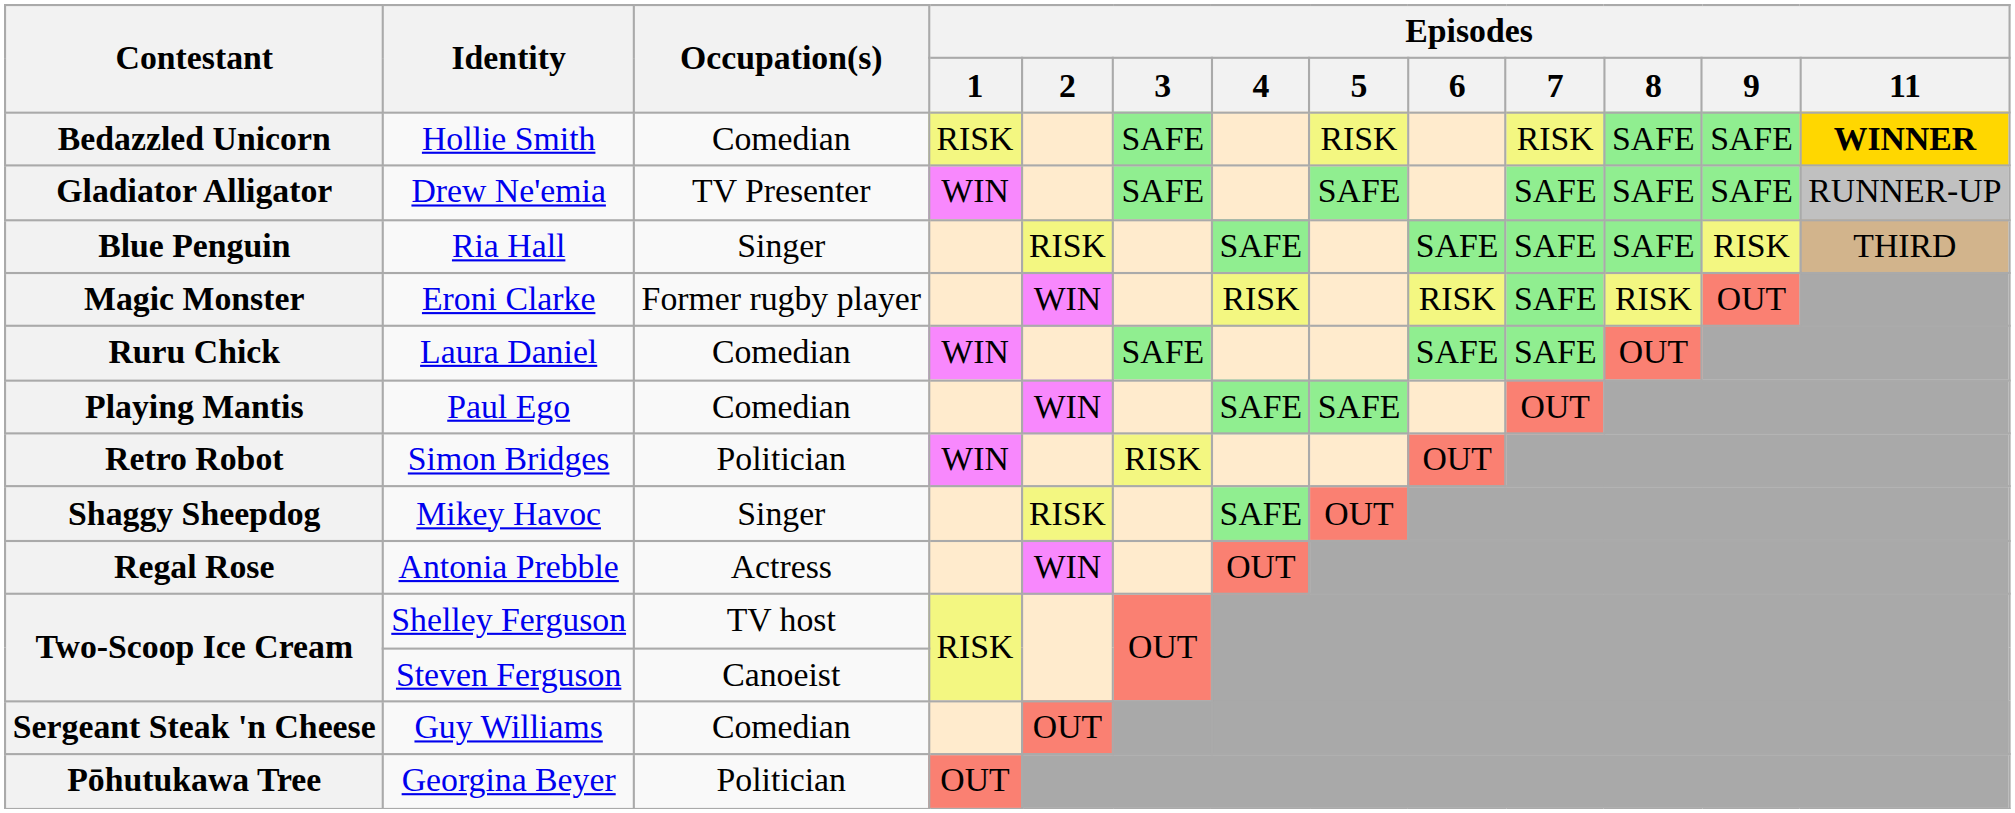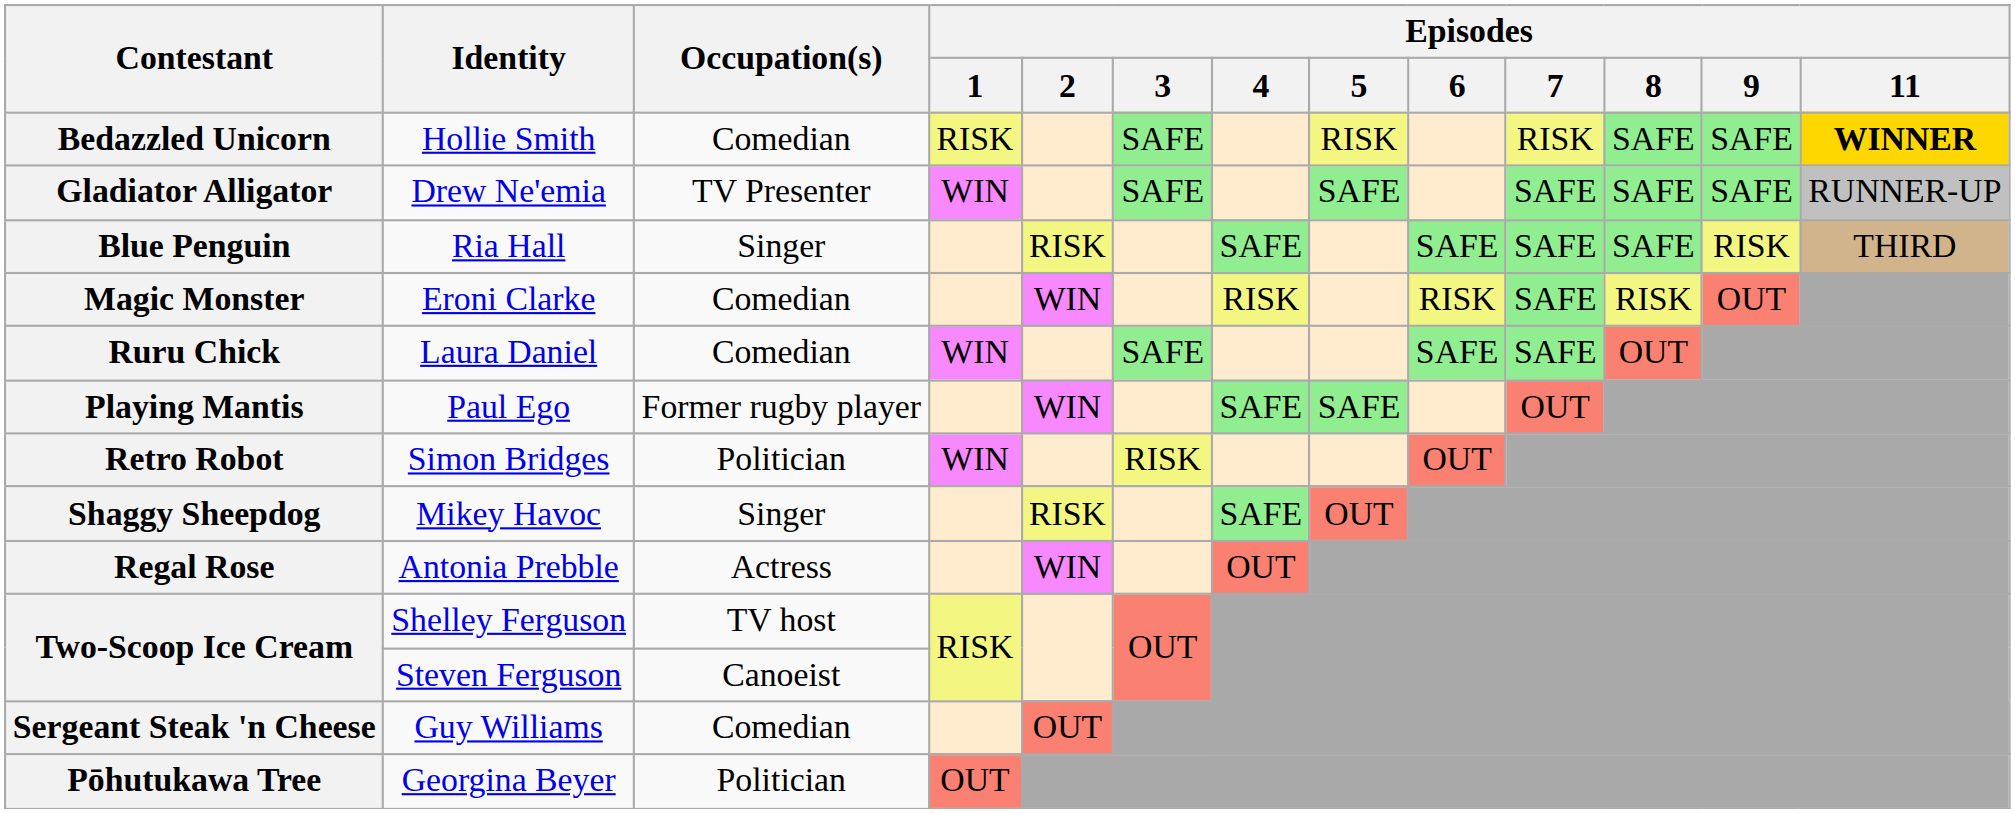 <table class="wikitable plainrowheaders" style="text-align: center;">
 <tr>
 <th rowspan="2">Contestant</th>
 <th rowspan="2">Identity</th>
 <th rowspan="2">Occupation(s)</th>
 <th colspan="10">Episodes</th>
 </tr>
 <tr>
 <th>1</th>
 <th>2</th>
 <th>3</th>
 <th>4</th>
 <th>5</th>
 <th>6</th>
 <th>7</th>
 <th>8</th>
 <th>9</th>
 <th>11</th>
 </tr>
 <tr>
 <th>Bedazzled Unicorn</th>
 <td><a href='#'>Hollie Smith</a></td>
 <td>Comedian</td>
 <td bgcolor=#F3F781>RISK</td>
 <td bgcolor="#FFEBCD"></td>
 <td bgcolor="lightgreen">SAFE</td>
 <td bgcolor="#FFEBCD"></td>
 <td bgcolor=#F3F781>RISK</td>
 <td bgcolor="#FFEBCD"></td>
 <td bgcolor=#F3F781>RISK</td>
 <td bgcolor="lightgreen">SAFE</td>
 <td bgcolor="lightgreen">SAFE</td>
 <td bgcolor="gold"><strong>WINNER</strong></td>
 </tr>
 <tr>
 <th>Gladiator Alligator</th>
 <td><a href='#'>Drew Ne'emia</a></td>
 <td>TV Presenter</td>
 <td bgcolor=#F888FD>WIN</td>
 <td bgcolor="#FFEBCD"></td>
 <td bgcolor="lightgreen">SAFE</td>
 <td bgcolor="#FFEBCD"></td>
 <td bgcolor="lightgreen">SAFE</td>
 <td bgcolor="#FFEBCD"></td>
 <td bgcolor="lightgreen">SAFE</td>
 <td bgcolor="lightgreen">SAFE</td>
 <td bgcolor="lightgreen">SAFE</td>
 <td bgcolor="silver">RUNNER-UP</td>
 </tr>
 <tr>
 <th>Blue Penguin</th>
 <td><a href='#'>Ria Hall</a></td>
 <td>Singer</td>
 <td bgcolor="#FFEBCD"></td>
 <td bgcolor=#F3F781>RISK</td>
 <td bgcolor="#FFEBCD"></td>
 <td bgcolor="lightgreen">SAFE</td>
 <td bgcolor="#FFEBCD"></td>
 <td bgcolor="lightgreen">SAFE</td>
 <td bgcolor="lightgreen">SAFE</td>
 <td bgcolor="lightgreen">SAFE</td>
 <td bgcolor=#F3F781>RISK</td>
 <td bgcolor="tan">THIRD</td>
 </tr>
 <tr>
 <th>Magic Monster</th>
 <td><a href='#'>Eroni Clarke</a></td>
-<td>Former rugby player</td>
+<td>Comedian</td>
 <td bgcolor="#FFEBCD"></td>
 <td bgcolor=#F888FD>WIN</td>
 <td bgcolor="#FFEBCD"></td>
 <td bgcolor=#F3F781>RISK</td>
 <td bgcolor="#FFEBCD"></td>
 <td bgcolor=#F3F781>RISK</td>
 <td bgcolor="lightgreen">SAFE</td>
 <td bgcolor=#F3F781>RISK</td>
 <td bgcolor=salmon>OUT</td>
 <td bgcolor="darkgrey"></td>
 </tr>
 <tr>
 <th>Ruru Chick</th>
 <td><a href='#'>Laura Daniel</a></td>
 <td>Comedian</td>
 <td bgcolor=#F888FD>WIN</td>
 <td bgcolor="#FFEBCD"></td>
 <td bgcolor="lightgreen">SAFE</td>
 <td bgcolor="#FFEBCD"></td>
 <td bgcolor="#FFEBCD"></td>
 <td bgcolor="lightgreen">SAFE</td>
 <td bgcolor="lightgreen">SAFE</td>
 <td bgcolor=salmon>OUT</td>
 <td colspan="2" bgcolor="darkgrey"></td>
 </tr>
 <tr>
 <th>Playing Mantis</th>
 <td><a href='#'>Paul Ego</a></td>
-<td>Comedian</td>
+<td>Former rugby player</td>
 <td bgcolor="#FFEBCD"></td>
 <td bgcolor=#F888FD>WIN</td>
 <td bgcolor="#FFEBCD"></td>
 <td bgcolor="lightgreen">SAFE</td>
 <td bgcolor="lightgreen">SAFE</td>
 <td bgcolor="#FFEBCD"></td>
 <td bgcolor=salmon>OUT</td>
 <td colspan="3" bgcolor="darkgrey"></td>
 </tr>
 <tr>
 <th>Retro Robot</th>
 <td><a href='#'>Simon Bridges</a></td>
 <td>Politician</td>
 <td bgcolor=#F888FD>WIN</td>
 <td bgcolor="#FFEBCD"></td>
 <td bgcolor=#F3F781>RISK</td>
 <td bgcolor="#FFEBCD"></td>
 <td bgcolor="#FFEBCD"></td>
 <td bgcolor=salmon>OUT</td>
 <td colspan="4" bgcolor="darkgrey"></td>
 </tr>
 <tr>
 <th>Shaggy Sheepdog</th>
 <td><a href='#'>Mikey Havoc</a></td>
 <td>Singer</td>
 <td bgcolor="#FFEBCD"></td>
 <td bgcolor=#F3F781>RISK</td>
 <td bgcolor="#FFEBCD"></td>
 <td bgcolor="lightgreen">SAFE</td>
 <td bgcolor=salmon>OUT</td>
 <td colspan="5" bgcolor="darkgrey"></td>
 </tr>
 <tr>
 <th>Regal Rose</th>
 <td><a href='#'>Antonia Prebble</a></td>
 <td>Actress</td>
 <td bgcolor="#FFEBCD"></td>
 <td bgcolor=#F888FD>WIN</td>
 <td bgcolor="#FFEBCD"></td>
 <td bgcolor=salmon>OUT</td>
 <td colspan="6" bgcolor="darkgrey"></td>
 </tr>
 <tr>
 <th rowspan=2>Two-Scoop Ice Cream</th>
 <td><a href='#'>Shelley Ferguson</a></td>
 <td>TV host</td>
 <td rowspan=2 bgcolor=#F3F781>RISK</td>
 <td rowspan=2 bgcolor="#FFEBCD"></td>
 <td rowspan=2 bgcolor=salmon>OUT</td>
 <td colspan="9" rowspan="3" bgcolor="darkgrey"></td>
 </tr>
 <tr>
 <td><a href='#'>Steven Ferguson</a></td>
 <td>Canoeist</td>
 </tr>
 <tr>
 <th>Sergeant Steak 'n Cheese</th>
 <td><a href='#'>Guy Williams</a></td>
 <td>Comedian</td>
 <td bgcolor="#FFEBCD"></td>
 <td bgcolor=salmon>OUT</td>
 <td colspan="9" bgcolor="darkgrey"></td>
 </tr>
 <tr>
 <th>Pōhutukawa Tree</th>
 <td><a href='#'>Georgina Beyer</a></td>
 <td>Politician</td>
 <td bgcolor=salmon>OUT</td>
 <td colspan="9" bgcolor="darkgrey"></td>
 </tr>
 </table>
